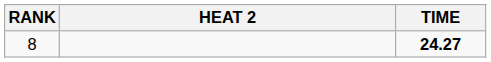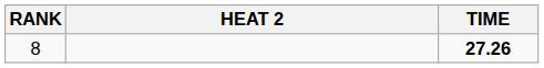 <table class="wikitable" style="border-collapse: collapse; font-size: 90%;">
 <tr>
 <th>RANK</th>
 <th style="width: 20em">HEAT 2</th>
 <th style="width: 5em">TIME</th>
 </tr>
 <tr>
 <td align="center">8</td>
 <td></td>
-<td align="center"><strong>24.27</strong></td>
+<td align="center"><strong>27.26</strong></td>
 </tr>
 </table>
